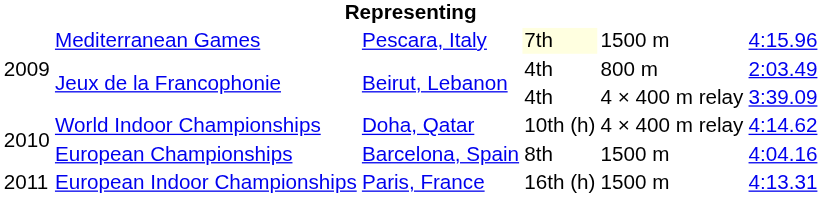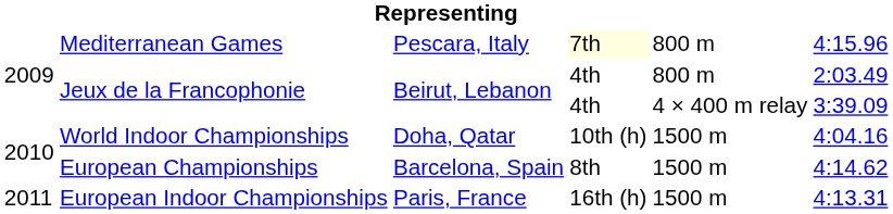 <table>
 <tr>
 <th colspan="6">Representing </th>
 </tr>
 <tr>
 <td rowspan=3>2009</td>
 <td><a href='#'>Mediterranean Games</a></td>
 <td><a href='#'>Pescara, Italy</a></td>
 <td style="background: lightyellow;">7th</td>
-<td>1500 m</td>
+<td>800 m</td>
 <td><a href='#'>4:15.96</a></td>
 </tr>
 <tr>
 <td rowspan=2><a href='#'>Jeux de la Francophonie</a></td>
 <td rowspan=2><a href='#'>Beirut, Lebanon</a></td>
 <td>4th</td>
 <td>800 m</td>
 <td><a href='#'>2:03.49</a></td>
 </tr>
 <tr>
 <td>4th</td>
 <td>4 × 400 m relay</td>
 <td><a href='#'>3:39.09</a></td>
 </tr>
 <tr>
 <td rowspan=2>2010</td>
 <td><a href='#'>World Indoor Championships</a></td>
 <td><a href='#'>Doha, Qatar</a></td>
 <td>10th (h)</td>
-<td>4 × 400 m relay</td>
-<td><a href='#'>4:14.62</a></td>
+<td>1500 m</td>
+<td><a href='#'>4:04.16</a></td>
 </tr>
 <tr>
 <td><a href='#'>European Championships</a></td>
 <td><a href='#'>Barcelona, Spain</a></td>
 <td>8th</td>
 <td>1500 m</td>
-<td><a href='#'>4:04.16</a></td>
+<td><a href='#'>4:14.62</a></td>
 </tr>
 <tr>
 <td>2011</td>
 <td><a href='#'>European Indoor Championships</a></td>
 <td><a href='#'>Paris, France</a></td>
 <td>16th (h)</td>
 <td>1500 m</td>
 <td><a href='#'>4:13.31</a></td>
 </tr>
 </table>
